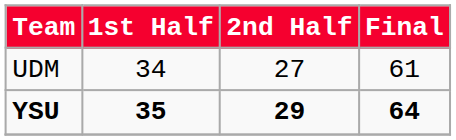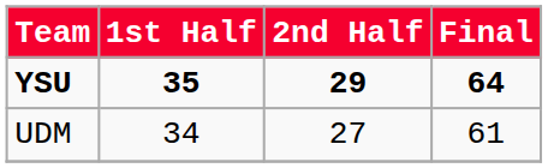 <table class="wikitable" align=right>
 <tr style="background: #F5002F; color: #FFFFFF">
 <td><strong>Team</strong></td>
 <td><strong>1st Half</strong></td>
 <td><strong>2nd Half</strong></td>
 <td><strong>Final</strong></td>
 </tr>
 <tr>
+<td><strong>YSU</strong></td>
+<td align=center><strong>35</strong></td>
+<td align=center><strong>29</strong></td>
+<td align=center><strong>64</strong></td>
+</tr>
+<tr>
 <td>UDM</td>
 <td align=center>34</td>
 <td align=center>27</td>
 <td align=center>61</td>
 </tr>
 <tr>
-<td><strong>YSU</strong></td>
-<td align=center><strong>35</strong></td>
-<td align=center><strong>29</strong></td>
-<td align=center><strong>64</strong></td>
-</tr>
-<tr>
 </tr>
 </table>
